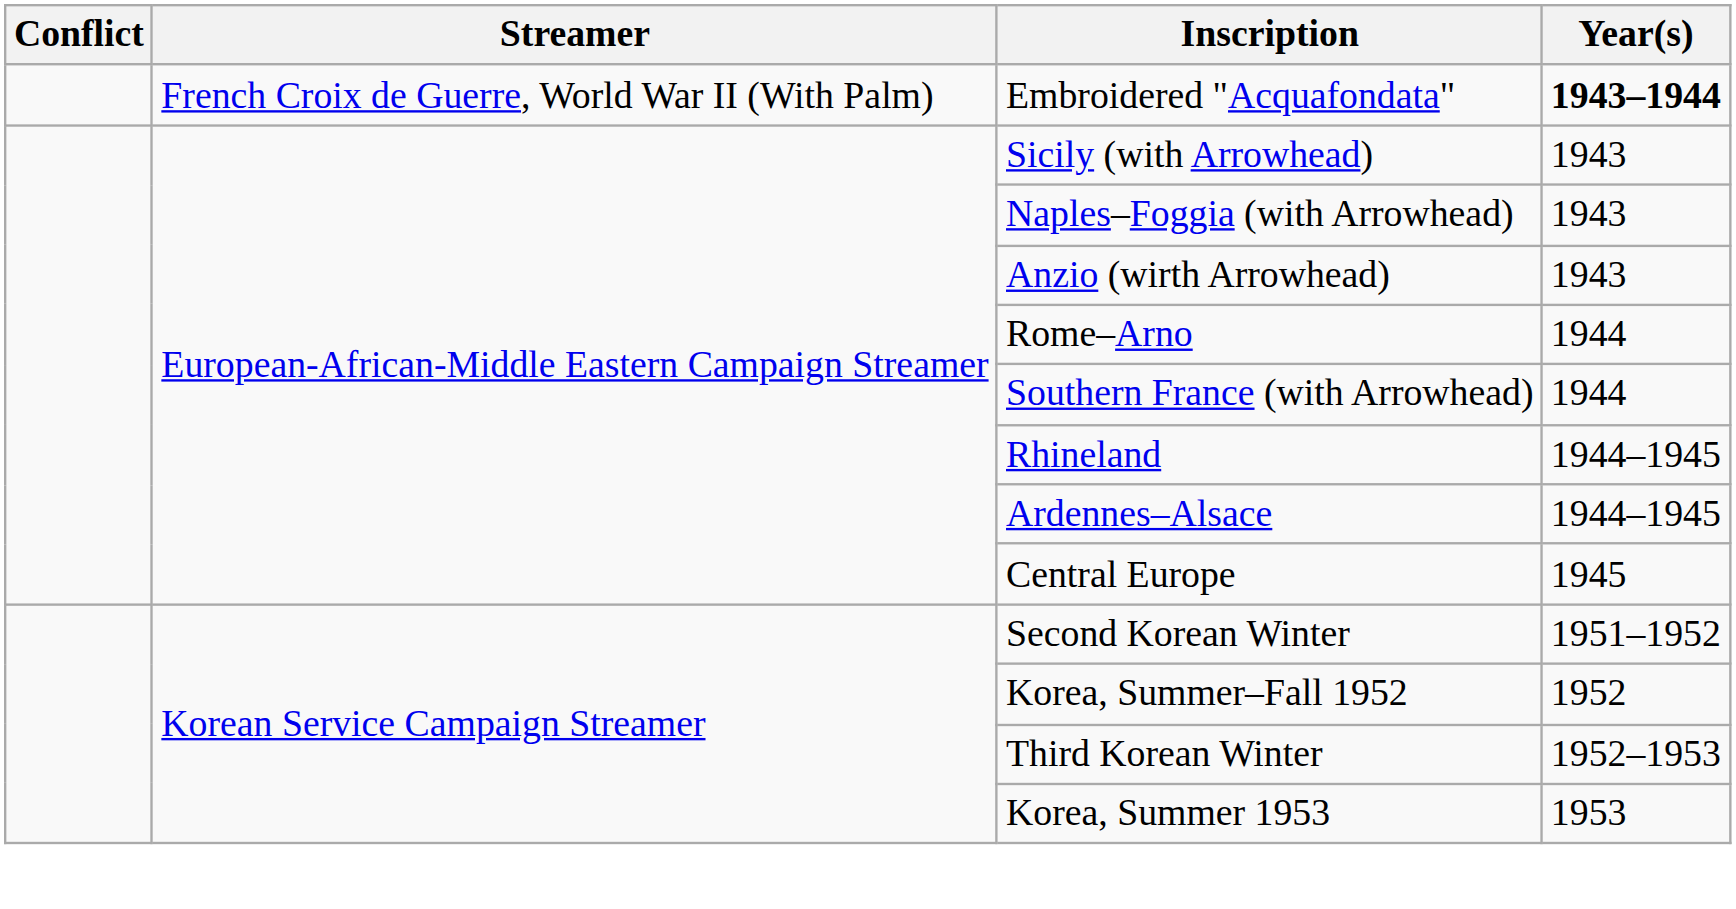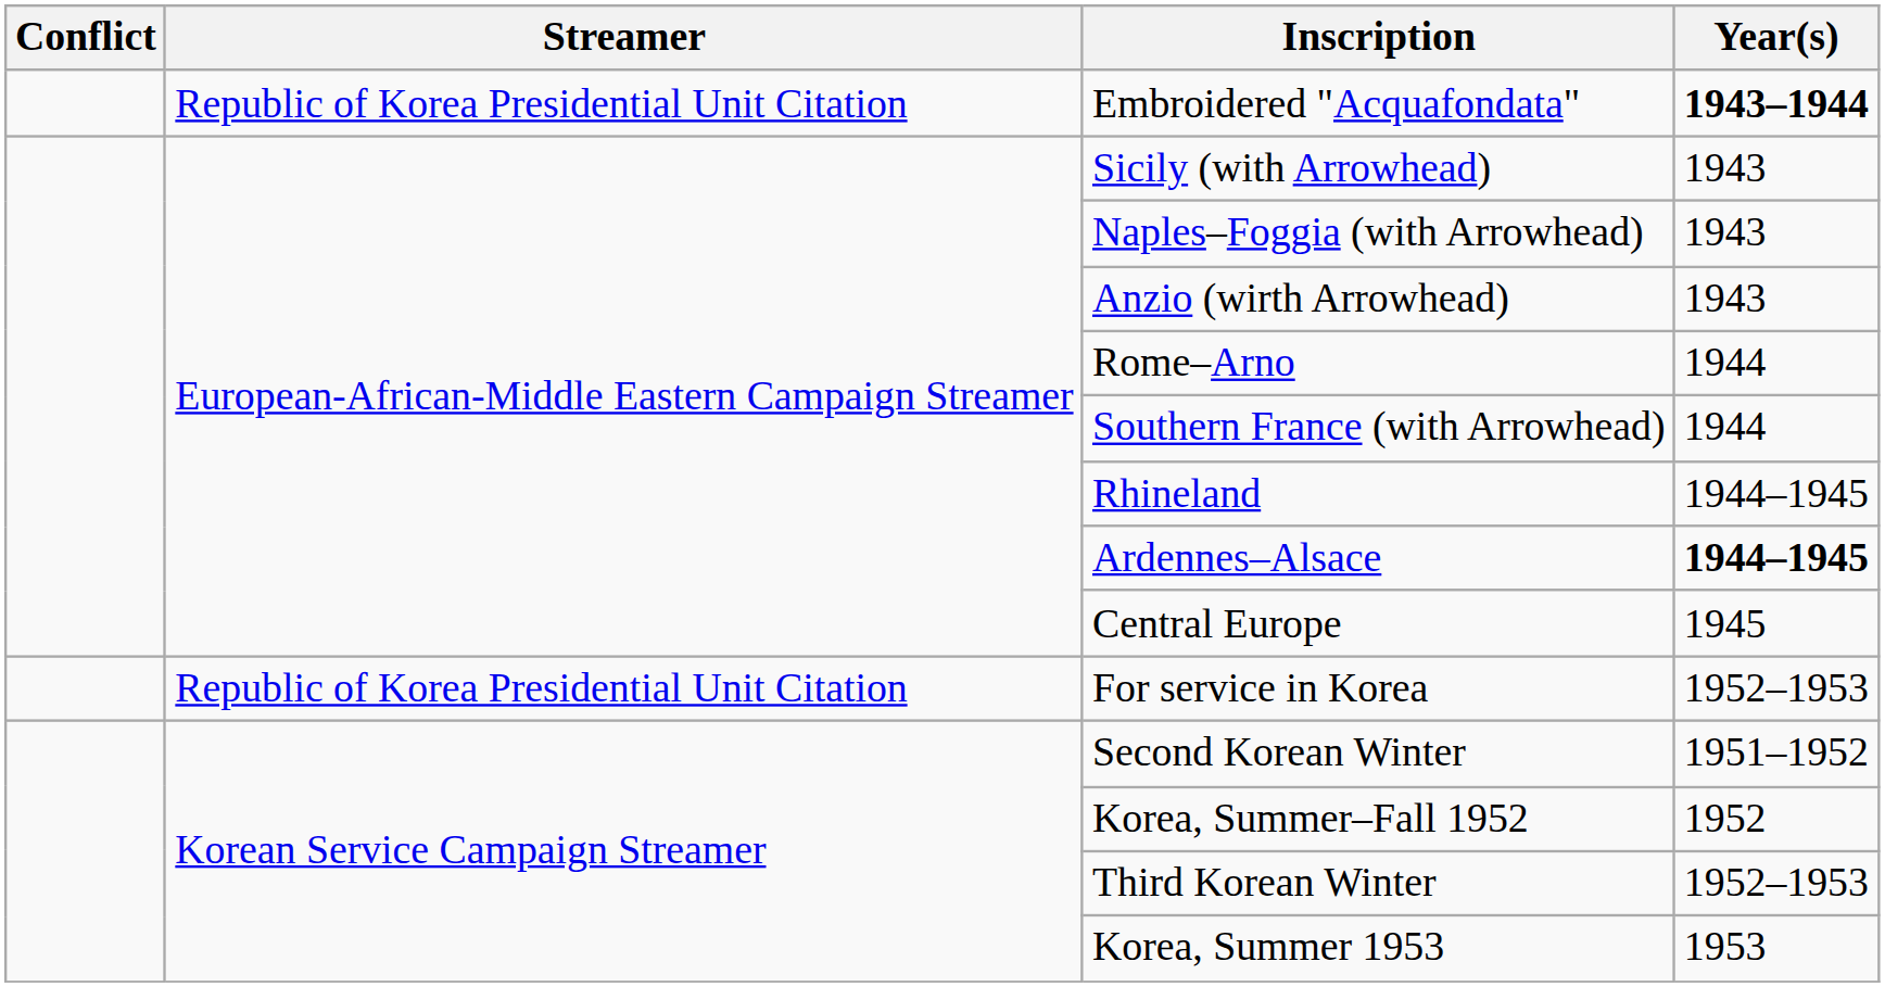 <table class="wikitable" style="float:center;">
 <tr style="background:#efefef;">
 <th>Conflict</th>
 <th>Streamer</th>
 <th>Inscription</th>
 <th>Year(s)</th>
 </tr>
 <tr>
 <td></td>
-<td><a href='#'>French Croix de Guerre</a>, World War II (With Palm)</td>
+<td><a href='#'>Republic of Korea Presidential Unit Citation</a></td>
 <td>Embroidered "<a href='#'>Acquafondata</a>"</td>
 <td><strong>1943–1944</strong></td>
 </tr>
 <tr>
 <td rowspan="8"></td>
 <td rowspan="8"><a href='#'>European-African-Middle Eastern Campaign Streamer</a></td>
 <td><a href='#'>Sicily</a> (with <a href='#'>Arrowhead</a>)</td>
 <td>1943</td>
 </tr>
 <tr>
 <td><a href='#'>Naples</a>–<a href='#'>Foggia</a> (with Arrowhead)</td>
 <td>1943</td>
 </tr>
 <tr>
 <td><a href='#'>Anzio</a> (wirth Arrowhead)</td>
 <td>1943</td>
 </tr>
 <tr>
 <td>Rome–<a href='#'>Arno</a></td>
 <td>1944</td>
 </tr>
 <tr>
 <td><a href='#'>Southern France</a> (with Arrowhead)</td>
 <td>1944</td>
 </tr>
 <tr>
 <td><a href='#'>Rhineland</a></td>
 <td>1944–1945</td>
 </tr>
 <tr>
 <td><a href='#'>Ardennes–Alsace</a></td>
-<td>1944–1945</td>
+<td><strong>1944–1945</strong></td>
 </tr>
 <tr>
 <td>Central Europe</td>
 <td>1945</td>
+</tr>
+<tr>
+<td></td>
+<td><a href='#'>Republic of Korea Presidential Unit Citation</a></td>
+<td>For service in Korea</td>
+<td>1952–1953</td>
 </tr>
 <tr>
 <td rowspan="4"></td>
 <td rowspan="4"><a href='#'>Korean Service Campaign Streamer</a></td>
 <td>Second Korean Winter</td>
 <td>1951–1952</td>
 </tr>
 <tr>
 <td>Korea, Summer–Fall 1952</td>
 <td>1952</td>
 </tr>
 <tr>
 <td>Third Korean Winter</td>
 <td>1952–1953</td>
 </tr>
 <tr>
 <td>Korea, Summer 1953</td>
 <td>1953</td>
 </tr>
 </table>
